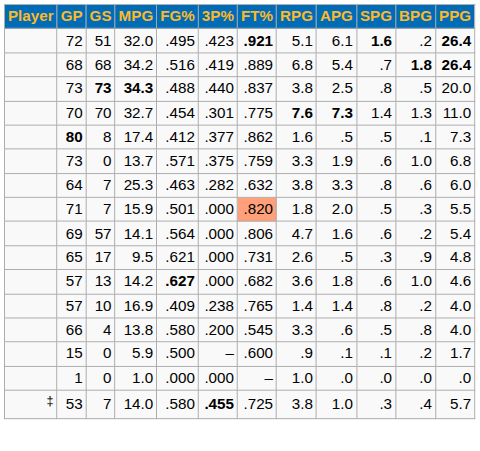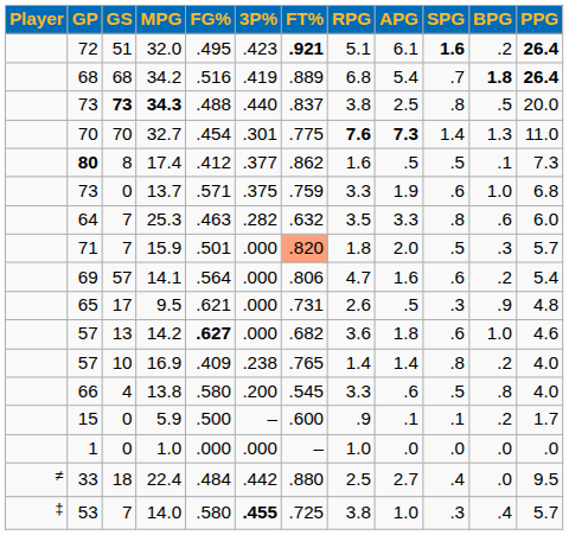 <table class="wikitable sortable" style="text-align:right;">
 <tr>
 <th style="background:#006bb6; color:#fdb927">Player</th>
 <th style="background:#006bb6; color:#fdb927">GP</th>
 <th style="background:#006bb6; color:#fdb927">GS</th>
 <th style="background:#006bb6; color:#fdb927">MPG</th>
 <th style="background:#006bb6; color:#fdb927">FG%</th>
 <th style="background:#006bb6; color:#fdb927">3P%</th>
 <th style="background:#006bb6; color:#fdb927">FT%</th>
 <th style="background:#006bb6; color:#fdb927">RPG</th>
 <th style="background:#006bb6; color:#fdb927">APG</th>
 <th style="background:#006bb6; color:#fdb927">SPG</th>
 <th style="background:#006bb6; color:#fdb927">BPG</th>
 <th style="background:#006bb6; color:#fdb927">PPG</th>
 </tr>
 <tr>
 <td><strong></strong></td>
 <td>72</td>
 <td>51</td>
 <td>32.0</td>
 <td>.495</td>
 <td>.423</td>
 <td><strong>.921</strong></td>
 <td>5.1</td>
 <td>6.1</td>
 <td><strong>1.6</strong></td>
 <td>.2</td>
 <td><strong>26.4</strong></td>
 </tr>
 <tr>
 <td><strong></strong></td>
 <td>68</td>
 <td>68</td>
 <td>34.2</td>
 <td>.516</td>
 <td>.419</td>
 <td>.889</td>
 <td>6.8</td>
 <td>5.4</td>
 <td>.7</td>
 <td><strong>1.8</strong></td>
 <td><strong>26.4</strong></td>
 </tr>
 <tr>
 <td><strong></strong></td>
 <td>73</td>
 <td><strong>73</strong></td>
 <td><strong>34.3</strong></td>
 <td>.488</td>
 <td>.440</td>
 <td>.837</td>
 <td>3.8</td>
 <td>2.5</td>
 <td>.8</td>
 <td>.5</td>
 <td>20.0</td>
 </tr>
 <tr>
 <td><strong></strong></td>
 <td>70</td>
 <td>70</td>
 <td>32.7</td>
 <td>.454</td>
 <td>.301</td>
 <td>.775</td>
 <td><strong>7.6</strong></td>
 <td><strong>7.3</strong></td>
 <td>1.4</td>
 <td>1.3</td>
 <td>11.0</td>
 </tr>
 <tr>
 <td><strong></strong></td>
 <td><strong>80</strong></td>
 <td>8</td>
 <td>17.4</td>
 <td>.412</td>
 <td>.377</td>
 <td>.862</td>
 <td>1.6</td>
 <td>.5</td>
 <td>.5</td>
 <td>.1</td>
 <td>7.3</td>
 </tr>
 <tr>
 <td><strong></strong></td>
 <td>73</td>
 <td>0</td>
 <td>13.7</td>
 <td>.571</td>
 <td>.375</td>
 <td>.759</td>
 <td>3.3</td>
 <td>1.9</td>
 <td>.6</td>
 <td>1.0</td>
 <td>6.8</td>
 </tr>
 <tr>
 <td><strong></strong></td>
 <td>64</td>
 <td>7</td>
 <td>25.3</td>
 <td>.463</td>
 <td>.282</td>
 <td>.632</td>
-<td>3.8</td>
+<td>3.5</td>
 <td>3.3</td>
 <td>.8</td>
 <td>.6</td>
 <td>6.0</td>
 </tr>
 <tr>
 <td><strong></strong></td>
 <td>71</td>
 <td>7</td>
 <td>15.9</td>
 <td>.501</td>
 <td>.000</td>
 <td style="background: lightsalmon;">.820</td>
 <td>1.8</td>
 <td>2.0</td>
 <td>.5</td>
 <td>.3</td>
-<td>5.5</td>
+<td>5.7</td>
 </tr>
 <tr>
 <td><strong></strong></td>
 <td>69</td>
 <td>57</td>
 <td>14.1</td>
 <td>.564</td>
 <td>.000</td>
 <td>.806</td>
 <td>4.7</td>
 <td>1.6</td>
 <td>.6</td>
 <td>.2</td>
 <td>5.4</td>
 </tr>
 <tr>
 <td><strong></strong></td>
 <td>65</td>
 <td>17</td>
 <td>9.5</td>
 <td>.621</td>
 <td>.000</td>
 <td>.731</td>
 <td>2.6</td>
 <td>.5</td>
 <td>.3</td>
 <td>.9</td>
 <td>4.8</td>
 </tr>
 <tr>
 <td><strong></strong></td>
 <td>57</td>
 <td>13</td>
 <td>14.2</td>
 <td><strong>.627</strong></td>
 <td>.000</td>
 <td>.682</td>
 <td>3.6</td>
 <td>1.8</td>
 <td>.6</td>
 <td>1.0</td>
 <td>4.6</td>
 </tr>
 <tr>
 <td><strong></strong></td>
 <td>57</td>
 <td>10</td>
 <td>16.9</td>
 <td>.409</td>
 <td>.238</td>
 <td>.765</td>
 <td>1.4</td>
 <td>1.4</td>
 <td>.8</td>
 <td>.2</td>
 <td>4.0</td>
 </tr>
 <tr>
 <td><strong></strong></td>
 <td>66</td>
 <td>4</td>
 <td>13.8</td>
 <td>.580</td>
 <td>.200</td>
 <td>.545</td>
 <td>3.3</td>
 <td>.6</td>
 <td>.5</td>
 <td>.8</td>
 <td>4.0</td>
 </tr>
 <tr>
 <td><strong></strong></td>
 <td>15</td>
 <td>0</td>
 <td>5.9</td>
 <td>.500</td>
 <td>–</td>
 <td>.600</td>
 <td>.9</td>
 <td>.1</td>
 <td>.1</td>
 <td>.2</td>
 <td>1.7</td>
 </tr>
 <tr>
 <td><strong></strong></td>
 <td>1</td>
 <td>0</td>
 <td>1.0</td>
 <td>.000</td>
 <td>.000</td>
 <td>–</td>
 <td>1.0</td>
 <td>.0</td>
 <td>.0</td>
 <td>.0</td>
 <td>.0</td>
 </tr>
 <tr>
+<td><strong></strong> <sup>≠</sup></td>
+<td>33</td>
+<td>18</td>
+<td>22.4</td>
+<td>.484</td>
+<td>.442</td>
+<td>.880</td>
+<td>2.5</td>
+<td>2.7</td>
+<td>.4</td>
+<td>.0</td>
+<td>9.5</td>
+</tr>
+<tr>
 <td><strong></strong> <sup>‡</sup></td>
 <td>53</td>
 <td>7</td>
 <td>14.0</td>
 <td>.580</td>
 <td><strong>.455</strong></td>
 <td>.725</td>
 <td>3.8</td>
 <td>1.0</td>
 <td>.3</td>
 <td>.4</td>
 <td>5.7</td>
 </tr>
 </table>
